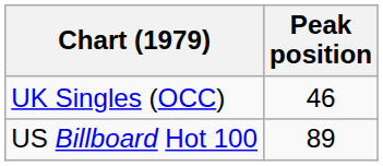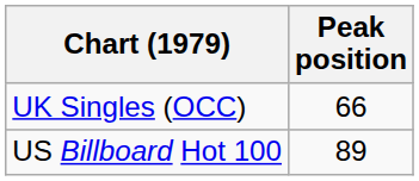 <table class="wikitable">
 <tr>
 <th>Chart (1979)</th>
 <th>Peak<br>position</th>
 </tr>
 <tr>
 <td><a href='#'>UK Singles</a> (<a href='#'>OCC</a>)</td>
-<td style="text-align:center;">46</td>
+<td style="text-align:center;">66</td>
 </tr>
 <tr>
 <td>US <em><a href='#'>Billboard</a></em> <a href='#'>Hot 100</a></td>
 <td style="text-align:center;">89</td>
 </tr>
 </table>
